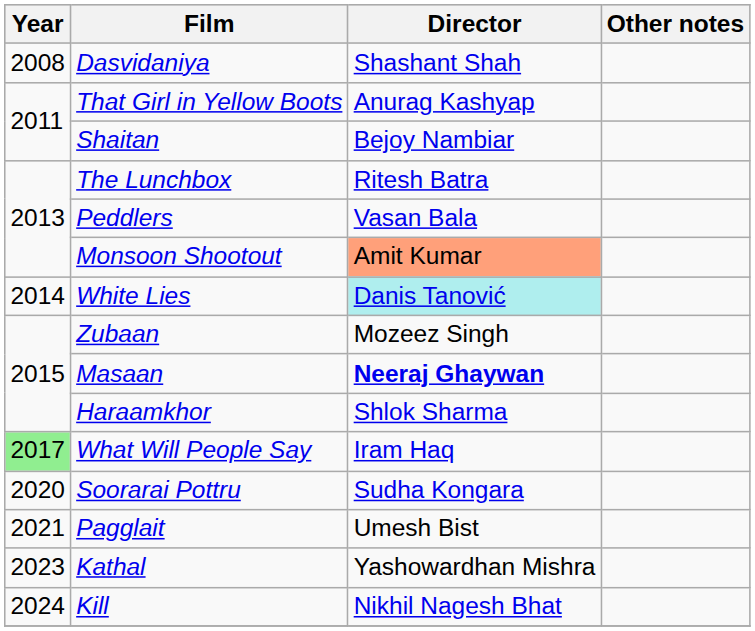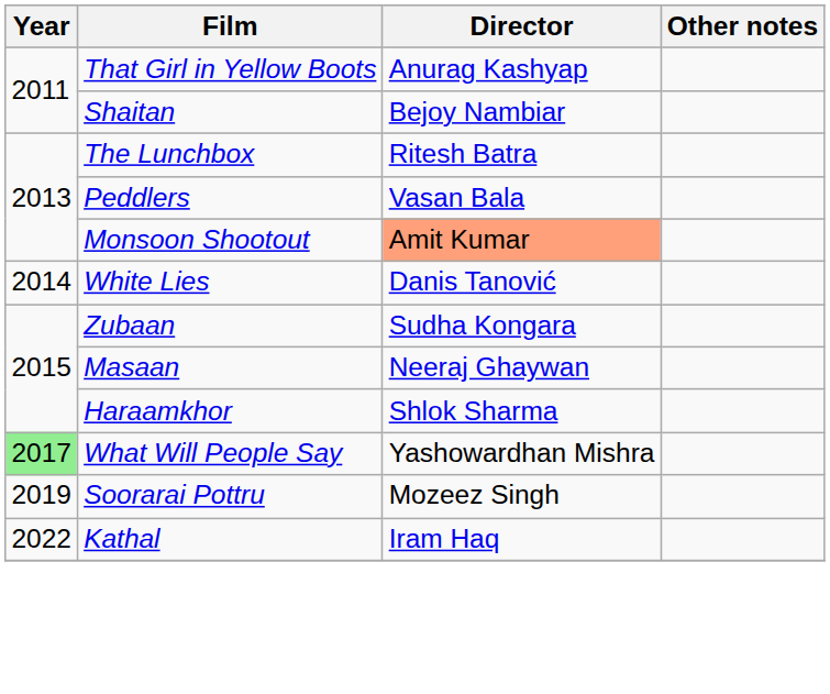 <table class="wikitable">
 <tr style="background:#ccc; text-align:center;">
 <th>Year</th>
 <th>Film</th>
 <th>Director</th>
 <th>Other notes</th>
-</tr>
-<tr>
-<td>2008</td>
-<td><em><a href='#'>Dasvidaniya</a></em></td>
-<td><a href='#'>Shashant Shah</a></td>
-<td></td>
 </tr>
 <tr>
 <td rowspan="2">2011</td>
 <td><em><a href='#'>That Girl in Yellow Boots</a></em></td>
 <td><a href='#'>Anurag Kashyap</a></td>
 <td></td>
 </tr>
 <tr>
 <td><em><a href='#'>Shaitan</a></em></td>
 <td><a href='#'>Bejoy Nambiar</a></td>
 <td></td>
 </tr>
 <tr>
 <td rowspan="3">2013</td>
 <td><em><a href='#'>The Lunchbox</a></em></td>
 <td><a href='#'>Ritesh Batra</a></td>
 <td></td>
 </tr>
 <tr>
 <td><em><a href='#'>Peddlers</a></em></td>
 <td><a href='#'>Vasan Bala</a></td>
 <td></td>
 </tr>
 <tr>
 <td><em><a href='#'>Monsoon Shootout</a></em></td>
 <td style="background: lightsalmon;">Amit Kumar</td>
 <td></td>
 </tr>
 <tr>
 <td>2014</td>
 <td><em><a href='#'>White Lies</a></em></td>
-<td style="background: paleturquoise;"><a href='#'>Danis Tanović</a></td>
+<td><a href='#'>Danis Tanović</a></td>
 <td></td>
 </tr>
 <tr>
 <td rowspan="3">2015</td>
 <td><em><a href='#'>Zubaan</a></em></td>
-<td>Mozeez Singh</td>
+<td><a href='#'>Sudha Kongara</a></td>
 <td></td>
 </tr>
 <tr>
 <td><em><a href='#'>Masaan</a></em></td>
-<td><strong><a href='#'>Neeraj Ghaywan</a></strong></td>
+<td><a href='#'>Neeraj Ghaywan</a></td>
 <td></td>
 </tr>
 <tr>
 <td><em><a href='#'>Haraamkhor</a></em></td>
 <td><a href='#'>Shlok Sharma</a></td>
 <td></td>
 </tr>
 <tr>
 <td style="background: lightgreen;">2017</td>
 <td><em><a href='#'>What Will People Say</a></em></td>
-<td><a href='#'>Iram Haq</a></td>
-<td></td>
-</tr>
-<tr>
-<td>2020</td>
-<td><em><a href='#'>Soorarai Pottru</a></em></td>
-<td><a href='#'>Sudha Kongara</a></td>
-<td></td>
-</tr>
-<tr>
-<td>2021</td>
-<td><em><a href='#'>Pagglait</a></em></td>
-<td>Umesh Bist</td>
-<td></td>
-</tr>
-<tr>
-<td>2023</td>
-<td><em><a href='#'>Kathal</a></em></td>
 <td>Yashowardhan Mishra</td>
 <td></td>
 </tr>
 <tr>
-<td>2024</td>
-<td><em><a href='#'>Kill</a></em></td>
-<td><a href='#'>Nikhil Nagesh Bhat</a></td>
+<td>2019</td>
+<td><em><a href='#'>Soorarai Pottru</a></em></td>
+<td>Mozeez Singh</td>
+<td></td>
+</tr>
+<tr>
+<td>2022</td>
+<td><em><a href='#'>Kathal</a></em></td>
+<td><a href='#'>Iram Haq</a></td>
 <td></td>
 </tr>
 <tr>
 </tr>
 </table>
